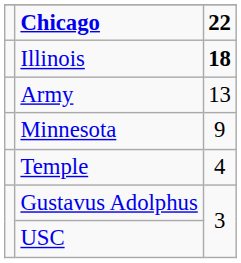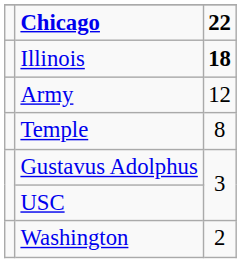 <table class="wikitable sortable" style="text-align:center">
 <tr>
 </tr>
 <tr>
 <td></td>
 <td align=left><strong><a href='#'>Chicago</a></strong></td>
 <td><strong>22</strong></td>
 </tr>
 <tr>
 <td></td>
 <td align=left><a href='#'>Illinois</a></td>
 <td><strong>18</strong></td>
 </tr>
 <tr>
 <td></td>
 <td align=left><a href='#'>Army</a></td>
-<td>13</td>
-</tr>
-<tr>
-<td></td>
-<td align=left><a href='#'>Minnesota</a></td>
-<td>9</td>
+<td>12</td>
 </tr>
 <tr>
 <td></td>
 <td align=left><a href='#'>Temple</a></td>
-<td>4</td>
+<td>8</td>
 </tr>
 <tr>
 <td rowspan=2></td>
 <td align=left><a href='#'>Gustavus Adolphus</a></td>
 <td rowspan=2>3</td>
 </tr>
 <tr>
 <td align=left><a href='#'>USC</a></td>
 </tr>
+<tr>
+<td></td>
+<td align=left><a href='#'>Washington</a></td>
+<td>2</td>
+</tr>
 </table>
